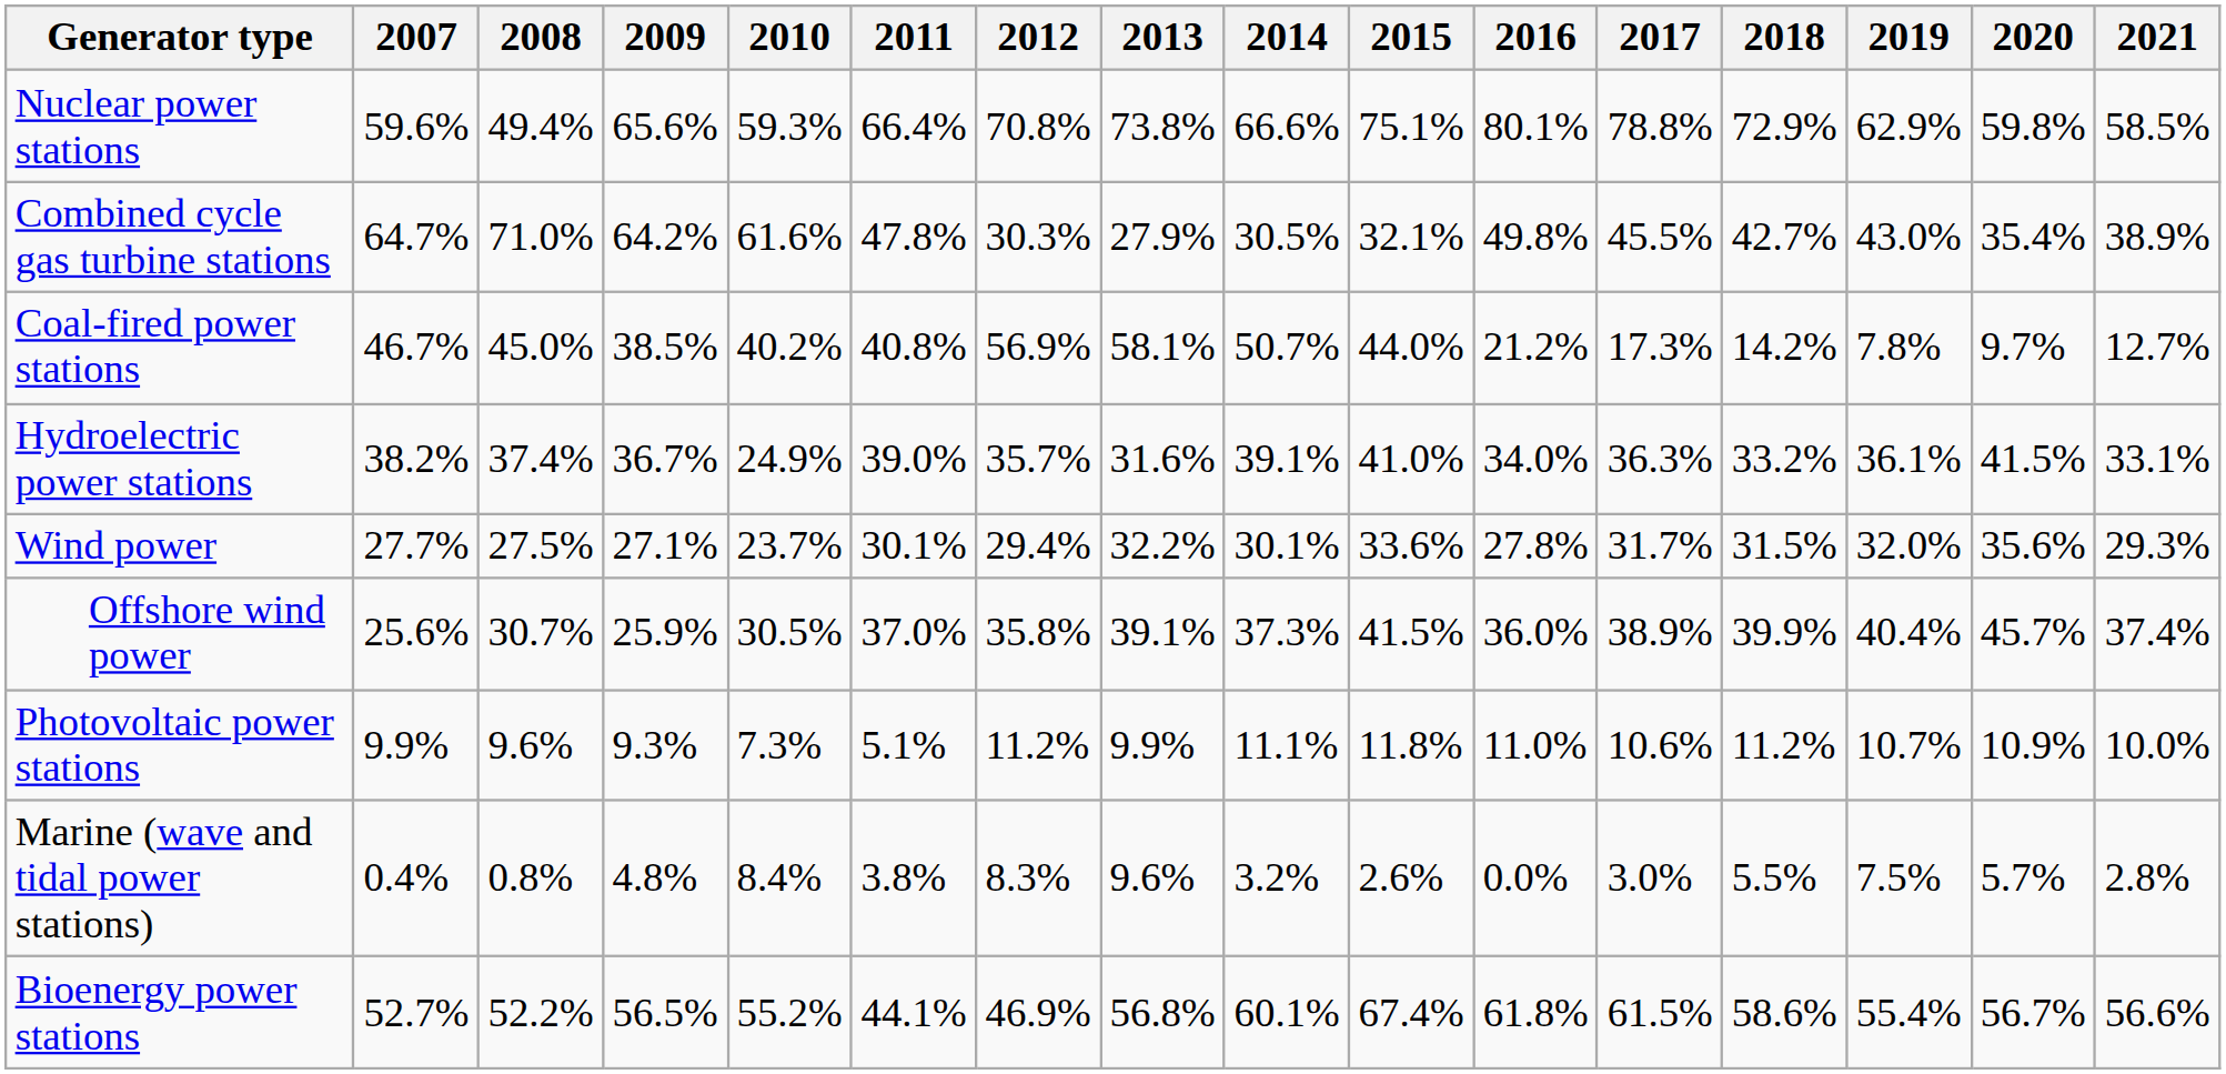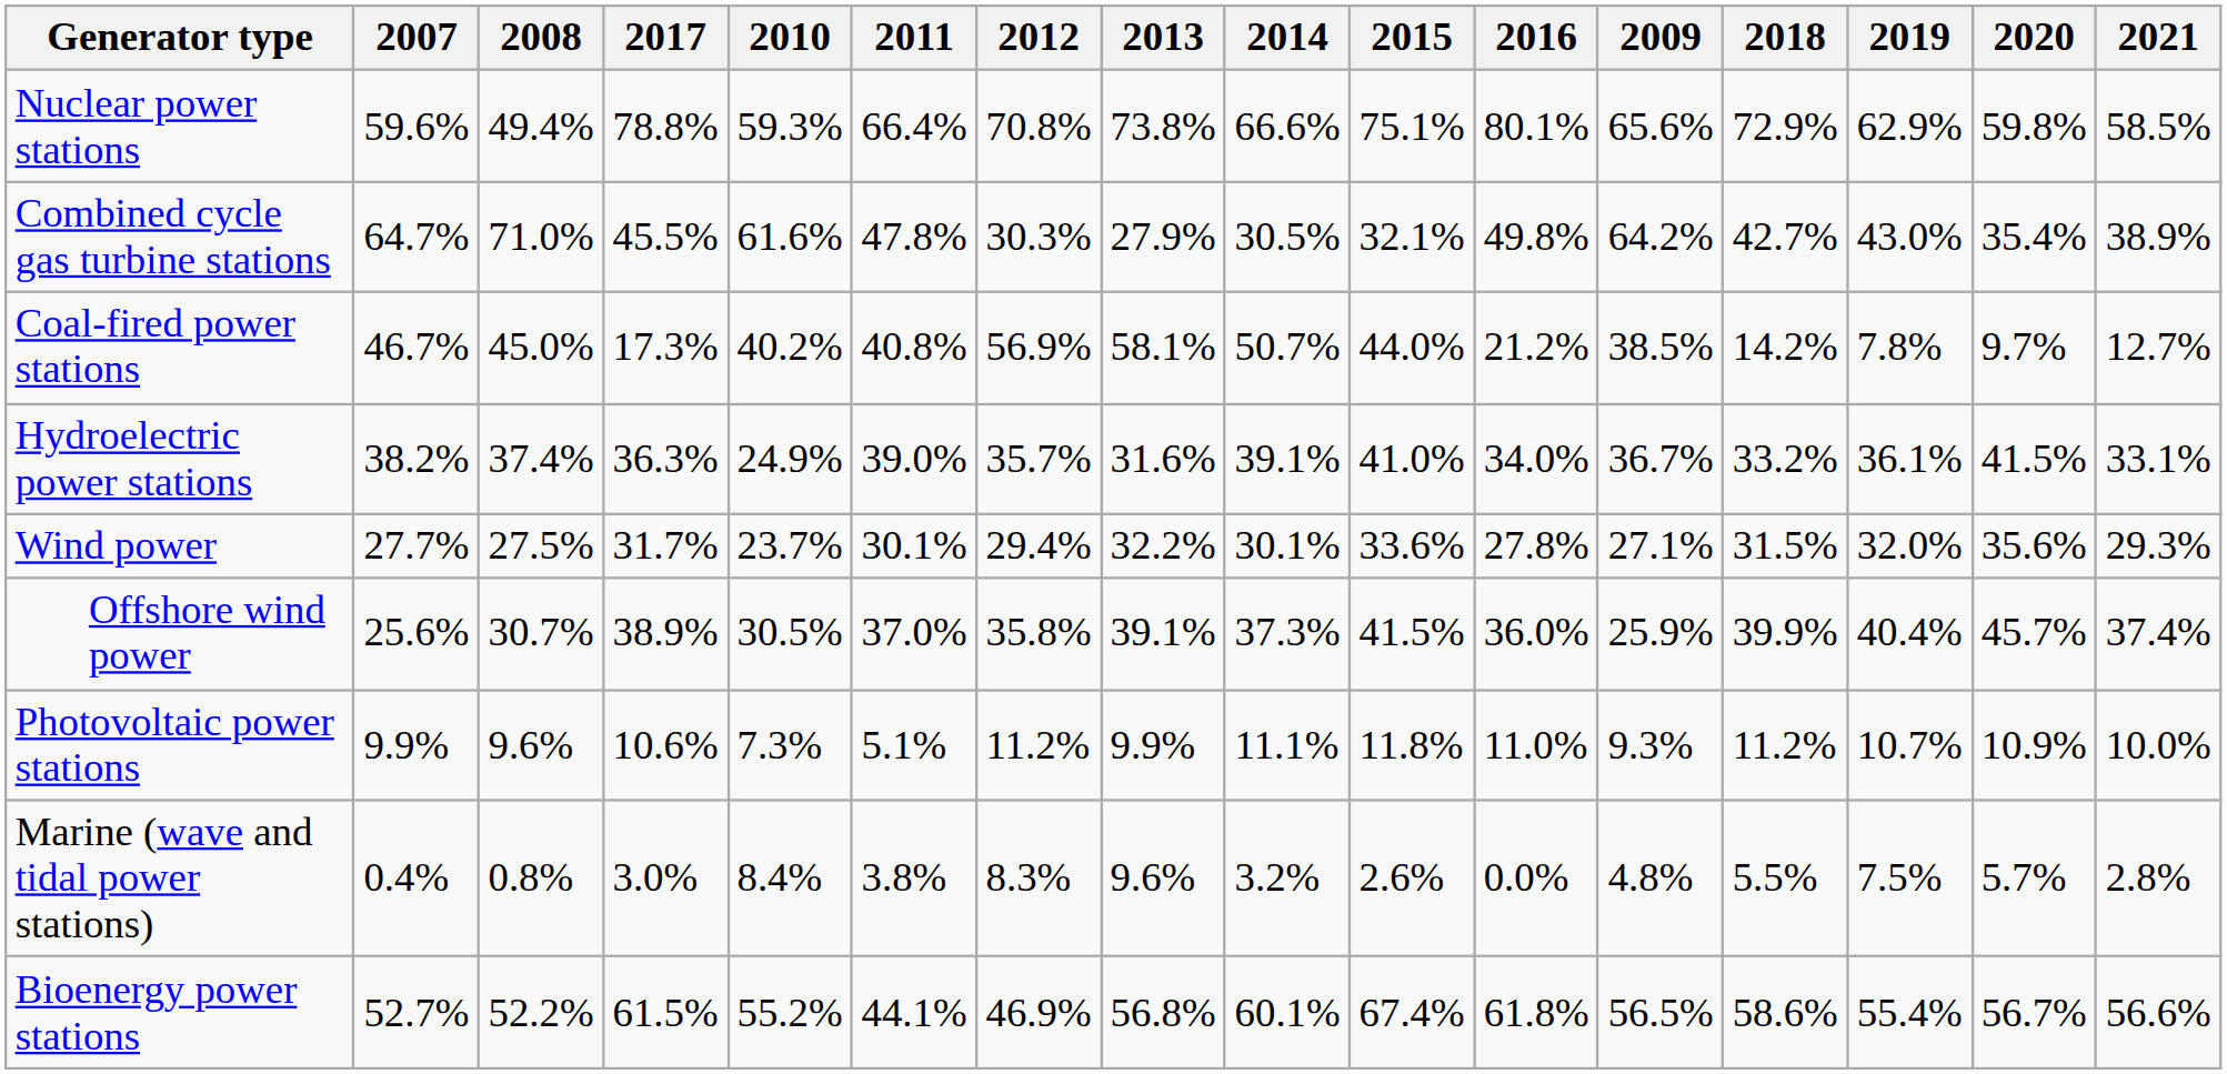 <table class="wikitable sortable">
 <tr>
 <th>Generator type</th>
 <th>2007</th>
 <th>2008</th>
-<th>2009</th>
+<th>2017</th>
 <th>2010</th>
 <th>2011</th>
 <th>2012</th>
 <th>2013</th>
 <th>2014</th>
 <th>2015</th>
 <th>2016</th>
-<th>2017</th>
+<th>2009</th>
 <th>2018</th>
 <th>2019</th>
 <th>2020</th>
 <th>2021</th>
 </tr>
 <tr>
 <td><a href='#'>Nuclear power stations</a></td>
 <td>59.6%</td>
 <td>49.4%</td>
-<td>65.6%</td>
+<td>78.8%</td>
 <td>59.3%</td>
 <td>66.4%</td>
 <td>70.8%</td>
 <td>73.8%</td>
 <td>66.6%</td>
 <td>75.1%</td>
 <td>80.1%</td>
-<td>78.8%</td>
+<td>65.6%</td>
 <td>72.9%</td>
 <td>62.9%</td>
 <td>59.8%</td>
 <td>58.5%</td>
 </tr>
 <tr>
 <td><a href='#'>Combined cycle gas turbine stations</a></td>
 <td>64.7%</td>
 <td>71.0%</td>
-<td>64.2%</td>
+<td>45.5%</td>
 <td>61.6%</td>
 <td>47.8%</td>
 <td>30.3%</td>
 <td>27.9%</td>
 <td>30.5%</td>
 <td>32.1%</td>
 <td>49.8%</td>
-<td>45.5%</td>
+<td>64.2%</td>
 <td>42.7%</td>
 <td>43.0%</td>
 <td>35.4%</td>
 <td>38.9%</td>
 </tr>
 <tr>
 <td><a href='#'>Coal-fired power stations</a></td>
 <td>46.7%</td>
 <td>45.0%</td>
-<td>38.5%</td>
+<td>17.3%</td>
 <td>40.2%</td>
 <td>40.8%</td>
 <td>56.9%</td>
 <td>58.1%</td>
 <td>50.7%</td>
 <td>44.0%</td>
 <td>21.2%</td>
-<td>17.3%</td>
+<td>38.5%</td>
 <td>14.2%</td>
 <td>7.8%</td>
 <td>9.7%</td>
 <td>12.7%</td>
 </tr>
 <tr>
 <td><a href='#'>Hydroelectric power stations</a></td>
 <td>38.2%</td>
 <td>37.4%</td>
-<td>36.7%</td>
+<td>36.3%</td>
 <td>24.9%</td>
 <td>39.0%</td>
 <td>35.7%</td>
 <td>31.6%</td>
 <td>39.1%</td>
 <td>41.0%</td>
 <td>34.0%</td>
-<td>36.3%</td>
+<td>36.7%</td>
 <td>33.2%</td>
 <td>36.1%</td>
 <td>41.5%</td>
 <td>33.1%</td>
 </tr>
 <tr>
 <td><a href='#'>Wind power</a></td>
 <td>27.7%</td>
 <td>27.5%</td>
-<td>27.1%</td>
+<td>31.7%</td>
 <td>23.7%</td>
 <td>30.1%</td>
 <td>29.4%</td>
 <td>32.2%</td>
 <td>30.1%</td>
 <td>33.6%</td>
 <td>27.8%</td>
-<td>31.7%</td>
+<td>27.1%</td>
 <td>31.5%</td>
 <td>32.0%</td>
 <td>35.6%</td>
 <td>29.3%</td>
 </tr>
 <tr>
 <td style="padding-left: 2em;"><a href='#'>Offshore wind power</a></td>
 <td>25.6%</td>
 <td>30.7%</td>
-<td>25.9%</td>
+<td>38.9%</td>
 <td>30.5%</td>
 <td>37.0%</td>
 <td>35.8%</td>
 <td>39.1%</td>
 <td>37.3%</td>
 <td>41.5%</td>
 <td>36.0%</td>
-<td>38.9%</td>
+<td>25.9%</td>
 <td>39.9%</td>
 <td>40.4%</td>
 <td>45.7%</td>
 <td>37.4%</td>
 </tr>
 <tr>
 <td><a href='#'>Photovoltaic power stations</a></td>
 <td>9.9%</td>
 <td>9.6%</td>
-<td>9.3%</td>
+<td>10.6%</td>
 <td>7.3%</td>
 <td>5.1%</td>
 <td>11.2%</td>
 <td>9.9%</td>
 <td>11.1%</td>
 <td>11.8%</td>
 <td>11.0%</td>
-<td>10.6%</td>
+<td>9.3%</td>
 <td>11.2%</td>
 <td>10.7%</td>
 <td>10.9%</td>
 <td>10.0%</td>
 </tr>
 <tr>
 <td>Marine (<a href='#'>wave</a> and <a href='#'>tidal power</a> stations)</td>
 <td>0.4%</td>
 <td>0.8%</td>
-<td>4.8%</td>
+<td>3.0%</td>
 <td>8.4%</td>
 <td>3.8%</td>
 <td>8.3%</td>
 <td>9.6%</td>
 <td>3.2%</td>
 <td>2.6%</td>
 <td>0.0%</td>
-<td>3.0%</td>
+<td>4.8%</td>
 <td>5.5%</td>
 <td>7.5%</td>
 <td>5.7%</td>
 <td>2.8%</td>
 </tr>
 <tr>
 <td><a href='#'>Bioenergy power stations</a></td>
 <td>52.7%</td>
 <td>52.2%</td>
-<td>56.5%</td>
+<td>61.5%</td>
 <td>55.2%</td>
 <td>44.1%</td>
 <td>46.9%</td>
 <td>56.8%</td>
 <td>60.1%</td>
 <td>67.4%</td>
 <td>61.8%</td>
-<td>61.5%</td>
+<td>56.5%</td>
 <td>58.6%</td>
 <td>55.4%</td>
 <td>56.7%</td>
 <td>56.6%</td>
 </tr>
 </table>
